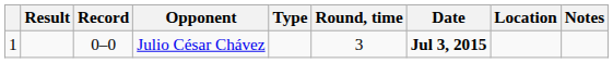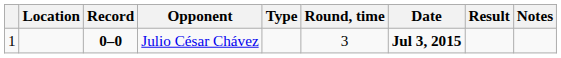 <table class="wikitable" style="text-align:center">
 <tr>
 <th></th>
-<th>Result</th>
+<th>Location</th>
 <th>Record</th>
 <th>Opponent</th>
 <th>Type</th>
 <th>Round, time</th>
 <th>Date</th>
-<th>Location</th>
+<th>Result</th>
 <th>Notes</th>
 </tr>
 <tr>
 <td>1</td>
-<td></td>
-<td>0–0 </td>
+<td style="text-align:left;"></td>
+<td><strong>0–0 </strong></td>
 <td style="text-align:left;"><a href='#'>Julio César Chávez</a></td>
 <td></td>
 <td>3</td>
 <td><strong>Jul 3, 2015</strong></td>
-<td style="text-align:left;"></td>
+<td></td>
 <td style="text-align:left;"></td>
 </tr>
 </table>
